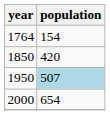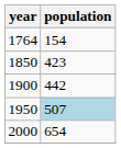 <table class="wikitable">
 <tr>
 <th>year</th>
 <th>population</th>
 </tr>
 <tr>
 <td>1764</td>
 <td>154</td>
 </tr>
 <tr>
 <td>1850</td>
-<td>420</td>
+<td>423</td>
+</tr>
+<tr>
+<td>1900</td>
+<td>442</td>
 </tr>
 <tr>
 <td>1950</td>
 <td style="background: lightblue;">507</td>
 </tr>
 <tr>
 <td>2000</td>
 <td>654</td>
 </tr>
 <tr>
 </tr>
 </table>
